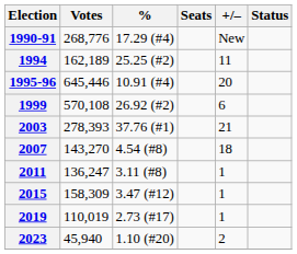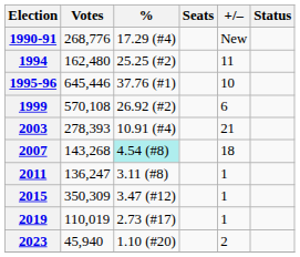 <table class="wikitable" style="text-align:left;">
 <tr>
 <th>Election</th>
 <th>Votes</th>
 <th>%</th>
 <th>Seats</th>
 <th>+/–</th>
 <th>Status</th>
 </tr>
 <tr>
 <th><a href='#'>1990-91</a></th>
 <td>268,776</td>
 <td>17.29  (#4)</td>
 <td></td>
 <td>New</td>
 <td></td>
 </tr>
 <tr>
 <th><a href='#'>1994</a></th>
-<td>162,189</td>
+<td>162,480</td>
 <td>25.25	 (#2)</td>
 <td></td>
 <td> 11</td>
 <td></td>
 </tr>
 <tr>
 <th><a href='#'>1995-96</a></th>
 <td>645,446</td>
-<td>10.91	 (#4)</td>
+<td>37.76  (#1)</td>
 <td></td>
-<td> 20</td>
+<td> 10</td>
 <td></td>
 </tr>
 <tr>
 <th><a href='#'>1999</a></th>
 <td>570,108</td>
 <td>26.92   (#2)</td>
 <td></td>
 <td> 6</td>
 <td></td>
 </tr>
 <tr>
 <th><a href='#'>2003</a></th>
 <td>278,393</td>
-<td>37.76  (#1)</td>
+<td>10.91	 (#4)</td>
 <td></td>
 <td> 21</td>
 <td></td>
 </tr>
 <tr>
 <th><a href='#'>2007</a></th>
-<td>143,270</td>
-<td>4.54 	 (#8)</td>
+<td>143,268</td>
+<td style="background: paleturquoise;">4.54 	 (#8)</td>
 <td></td>
 <td> 18</td>
 <td></td>
 </tr>
 <tr>
 <th><a href='#'>2011</a></th>
 <td>136,247</td>
 <td>3.11	 (#8)</td>
 <td></td>
 <td> 1</td>
 <td></td>
 </tr>
 <tr>
 <th><a href='#'>2015</a></th>
-<td>158,309</td>
+<td>350,309</td>
 <td>3.47 	 (#12)</td>
 <td></td>
 <td> 1</td>
 <td></td>
 </tr>
 <tr>
 <th><a href='#'>2019</a></th>
 <td>110,019</td>
 <td>2.73 	 (#17)</td>
 <td></td>
 <td> 1</td>
 <td></td>
 </tr>
 <tr>
 <th><a href='#'>2023</a></th>
 <td>45,940</td>
 <td>1.10 (#20)</td>
 <td></td>
 <td> 2</td>
 <td></td>
 </tr>
 <tr>
 </tr>
 </table>
